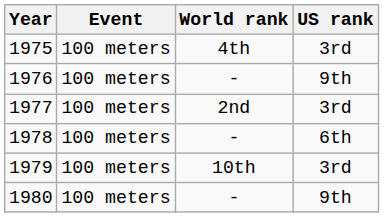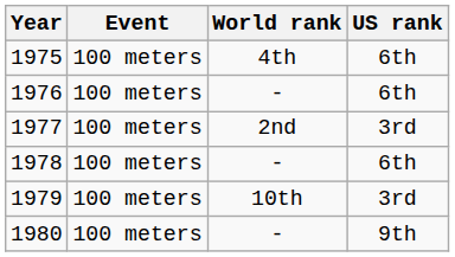 <table class=wikitable>
 <tr>
 <th>Year</th>
 <th>Event</th>
 <th>World rank</th>
 <th>US rank</th>
 </tr>
 <tr>
 <td>1975</td>
 <td>100 meters</td>
 <td style="text-align:center;">4th</td>
-<td style="text-align:center;">3rd</td>
+<td style="text-align:center;">6th</td>
 </tr>
 <tr>
 <td>1976</td>
 <td>100 meters</td>
 <td style="text-align:center;">-</td>
-<td style="text-align:center;">9th</td>
+<td style="text-align:center;">6th</td>
 </tr>
 <tr>
 <td>1977</td>
 <td>100 meters</td>
 <td style="text-align:center;">2nd</td>
 <td style="text-align:center;">3rd</td>
 </tr>
 <tr>
 <td>1978</td>
 <td>100 meters</td>
 <td style="text-align:center;">-</td>
 <td style="text-align:center;">6th</td>
 </tr>
 <tr>
 <td>1979</td>
 <td>100 meters</td>
 <td style="text-align:center;">10th</td>
 <td style="text-align:center;">3rd</td>
 </tr>
 <tr>
 <td>1980</td>
 <td>100 meters</td>
 <td style="text-align:center;">-</td>
 <td style="text-align:center;">9th</td>
 </tr>
 </table>
